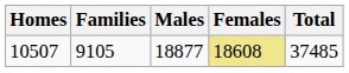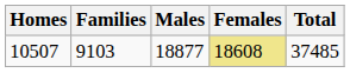 <table class="wikitable">
 <tr>
 <th>Homes</th>
 <th>Families</th>
 <th>Males</th>
 <th>Females</th>
 <th>Total</th>
 </tr>
 <tr>
 <td>10507</td>
-<td>9105</td>
+<td>9103</td>
 <td>18877</td>
 <td style="background: khaki;">18608</td>
 <td>37485</td>
 </tr>
 </table>
